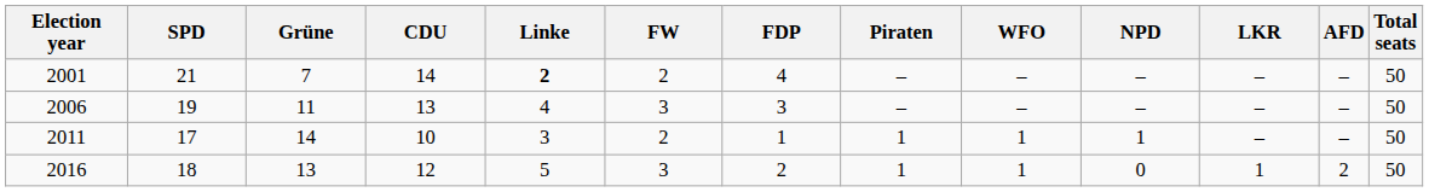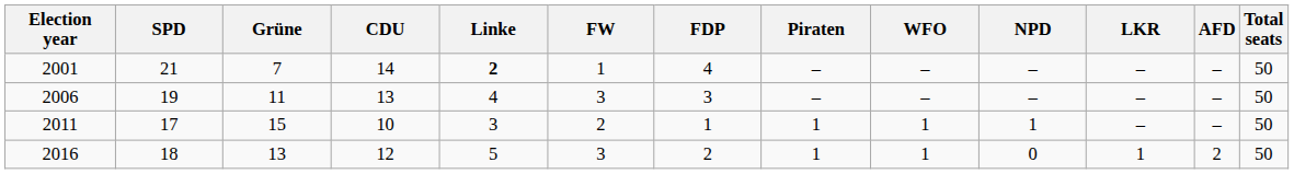 <table width="90%" class="wikitable">
 <tr>
 <th width="9%">Election<br>year</th>
 <th width="9%">SPD</th>
 <th width="9%">Grüne</th>
 <th width="9%">CDU</th>
 <th width="9%">Linke</th>
 <th width="9%">FW</th>
 <th width="9%">FDP</th>
 <th width="9%">Piraten</th>
 <th width="9%">WFO</th>
 <th width="9%">NPD</th>
 <th width="9%">LKR</th>
 <th width="9%">AFD</th>
 <th width="9%">Total<br>seats</th>
 </tr>
 <tr align="center">
 <td>2001</td>
 <td>21</td>
 <td>7</td>
 <td>14</td>
 <td><strong>2</strong></td>
-<td>2</td>
+<td>1</td>
 <td>4</td>
 <td>–</td>
 <td>–</td>
 <td>–</td>
 <td>–</td>
 <td>–</td>
 <td>50</td>
 </tr>
 <tr align="center">
 <td>2006</td>
 <td>19</td>
 <td>11</td>
 <td>13</td>
 <td>4</td>
 <td>3</td>
 <td>3</td>
 <td>–</td>
 <td>–</td>
 <td>–</td>
 <td>–</td>
 <td>–</td>
 <td>50</td>
 </tr>
 <tr align="center">
 <td>2011</td>
 <td>17</td>
-<td>14</td>
+<td>15</td>
 <td>10</td>
 <td>3</td>
 <td>2</td>
 <td>1</td>
 <td>1</td>
 <td>1</td>
 <td>1</td>
 <td>–</td>
 <td>–</td>
 <td>50</td>
 </tr>
 <tr align="center">
 <td>2016</td>
 <td>18</td>
 <td>13</td>
 <td>12</td>
 <td>5</td>
 <td>3</td>
 <td>2</td>
 <td>1</td>
 <td>1</td>
 <td>0</td>
 <td>1</td>
 <td>2</td>
 <td>50</td>
 </tr>
 </table>
